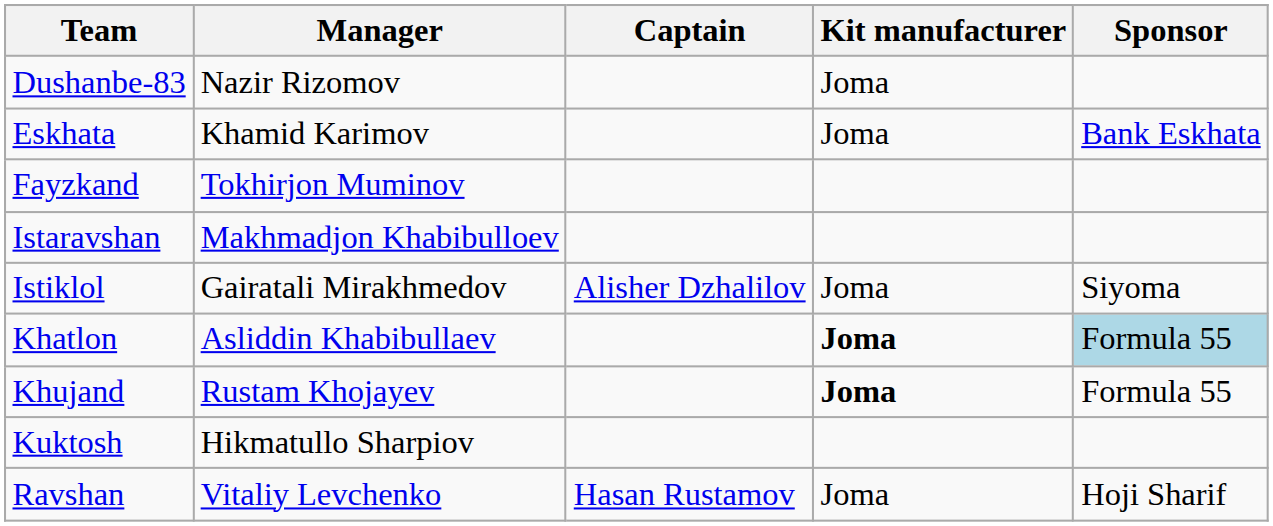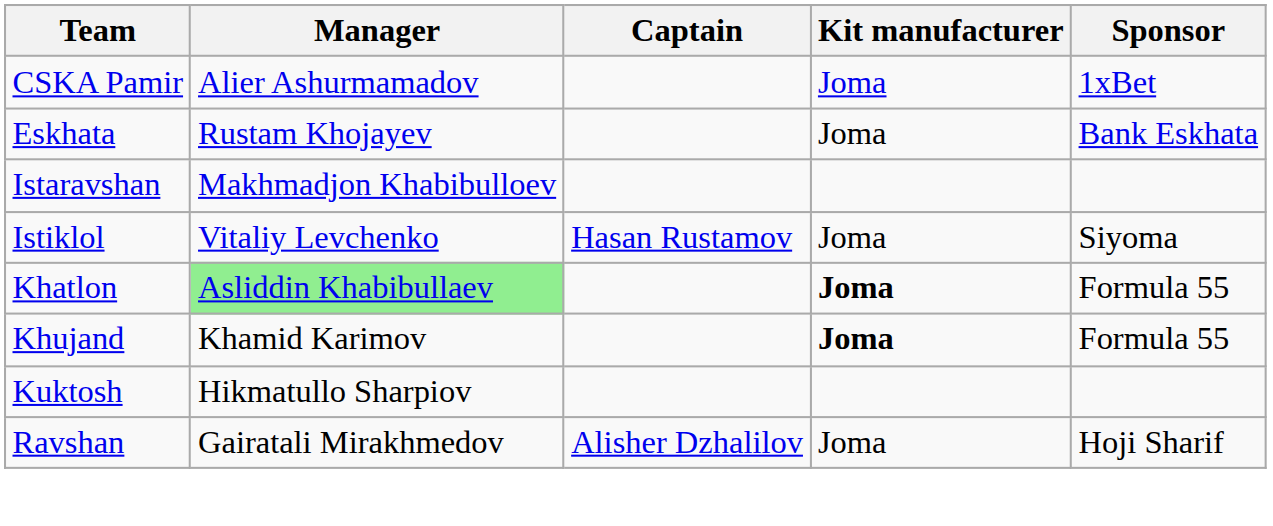 <table class="wikitable sortable" style="text-align: left;">
 <tr>
 <th>Team</th>
 <th>Manager</th>
 <th>Captain</th>
 <th>Kit manufacturer</th>
 <th>Sponsor</th>
 </tr>
 <tr>
-<td><a href='#'>Dushanbe-83</a></td>
-<td> Nazir Rizomov</td>
+<td><a href='#'>CSKA Pamir</a></td>
+<td> <a href='#'>Alier Ashurmamadov</a></td>
 <td></td>
-<td>Joma</td>
-<td></td>
+<td><a href='#'>Joma</a></td>
+<td><a href='#'>1xBet</a></td>
 </tr>
 <tr>
 <td><a href='#'>Eskhata</a></td>
-<td> Khamid Karimov</td>
+<td> <a href='#'>Rustam Khojayev</a></td>
 <td></td>
 <td>Joma</td>
 <td><a href='#'>Bank Eskhata</a></td>
-</tr>
-<tr>
-<td><a href='#'>Fayzkand</a></td>
-<td> <a href='#'>Tokhirjon Muminov</a></td>
-<td></td>
-<td></td>
-<td></td>
 </tr>
 <tr>
 <td><a href='#'>Istaravshan</a></td>
 <td> <a href='#'>Makhmadjon Khabibulloev</a></td>
 <td></td>
 <td></td>
 <td></td>
 </tr>
 <tr>
 <td><a href='#'>Istiklol</a></td>
-<td> Gairatali Mirakhmedov</td>
-<td> <a href='#'>Alisher Dzhalilov</a></td>
+<td> <a href='#'>Vitaliy Levchenko</a></td>
+<td> <a href='#'>Hasan Rustamov</a></td>
 <td>Joma</td>
 <td>Siyoma</td>
 </tr>
 <tr>
 <td><a href='#'>Khatlon</a></td>
-<td> <a href='#'>Asliddin Khabibullaev</a></td>
+<td style="background: lightgreen;"> <a href='#'>Asliddin Khabibullaev</a></td>
 <td></td>
 <td><strong>Joma</strong></td>
-<td style="background: lightblue;">Formula 55</td>
+<td>Formula 55</td>
 </tr>
 <tr>
 <td><a href='#'>Khujand</a></td>
-<td> <a href='#'>Rustam Khojayev</a></td>
+<td> Khamid Karimov</td>
 <td></td>
 <td><strong>Joma</strong></td>
 <td>Formula 55</td>
 </tr>
 <tr>
 <td><a href='#'>Kuktosh</a></td>
 <td> Hikmatullo Sharpiov</td>
 <td></td>
 <td></td>
 <td></td>
 </tr>
 <tr>
 <td><a href='#'>Ravshan</a></td>
-<td> <a href='#'>Vitaliy Levchenko</a></td>
-<td> <a href='#'>Hasan Rustamov</a></td>
+<td> Gairatali Mirakhmedov</td>
+<td> <a href='#'>Alisher Dzhalilov</a></td>
 <td>Joma</td>
 <td>Hoji Sharif</td>
 </tr>
 </table>
